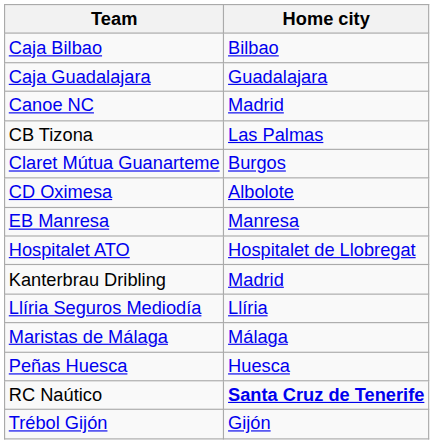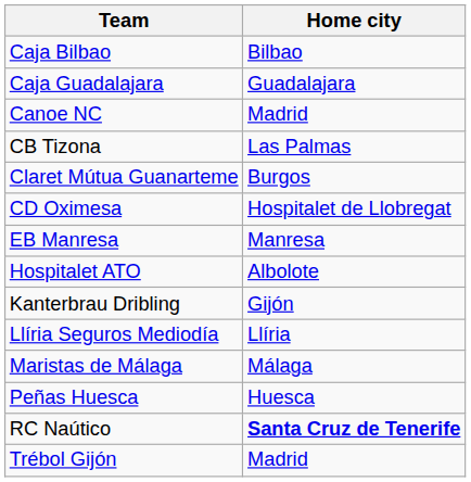 <table class="wikitable sortable">
 <tr>
 <th>Team</th>
 <th>Home city</th>
 </tr>
 <tr>
 <td><a href='#'>Caja Bilbao</a></td>
 <td><a href='#'>Bilbao</a></td>
 </tr>
 <tr>
 <td><a href='#'>Caja Guadalajara</a></td>
 <td><a href='#'>Guadalajara</a></td>
 </tr>
 <tr>
 <td><a href='#'>Canoe NC</a></td>
 <td><a href='#'>Madrid</a></td>
 </tr>
 <tr>
 <td>CB Tizona</td>
 <td><a href='#'>Las Palmas</a></td>
 </tr>
 <tr>
 <td><a href='#'>Claret Mútua Guanarteme</a></td>
 <td><a href='#'>Burgos</a></td>
 </tr>
 <tr>
 <td><a href='#'>CD Oximesa</a></td>
-<td><a href='#'>Albolote</a></td>
+<td><a href='#'>Hospitalet de Llobregat</a></td>
 </tr>
 <tr>
 <td><a href='#'>EB Manresa</a></td>
 <td><a href='#'>Manresa</a></td>
 </tr>
 <tr>
 <td><a href='#'>Hospitalet ATO</a></td>
-<td><a href='#'>Hospitalet de Llobregat</a></td>
+<td><a href='#'>Albolote</a></td>
 </tr>
 <tr>
 <td>Kanterbrau Dribling</td>
-<td><a href='#'>Madrid</a></td>
+<td><a href='#'>Gijón</a></td>
 </tr>
 <tr>
 <td><a href='#'>Llíria Seguros Mediodía</a></td>
 <td><a href='#'>Llíria</a></td>
 </tr>
 <tr>
 <td><a href='#'>Maristas de Málaga</a></td>
 <td><a href='#'>Málaga</a></td>
 </tr>
 <tr>
 <td><a href='#'>Peñas Huesca</a></td>
 <td><a href='#'>Huesca</a></td>
 </tr>
 <tr>
 <td>RC Naútico</td>
 <td><strong><a href='#'>Santa Cruz de Tenerife</a></strong></td>
 </tr>
 <tr>
 <td><a href='#'>Trébol Gijón</a></td>
-<td><a href='#'>Gijón</a></td>
+<td><a href='#'>Madrid</a></td>
 </tr>
 </table>
